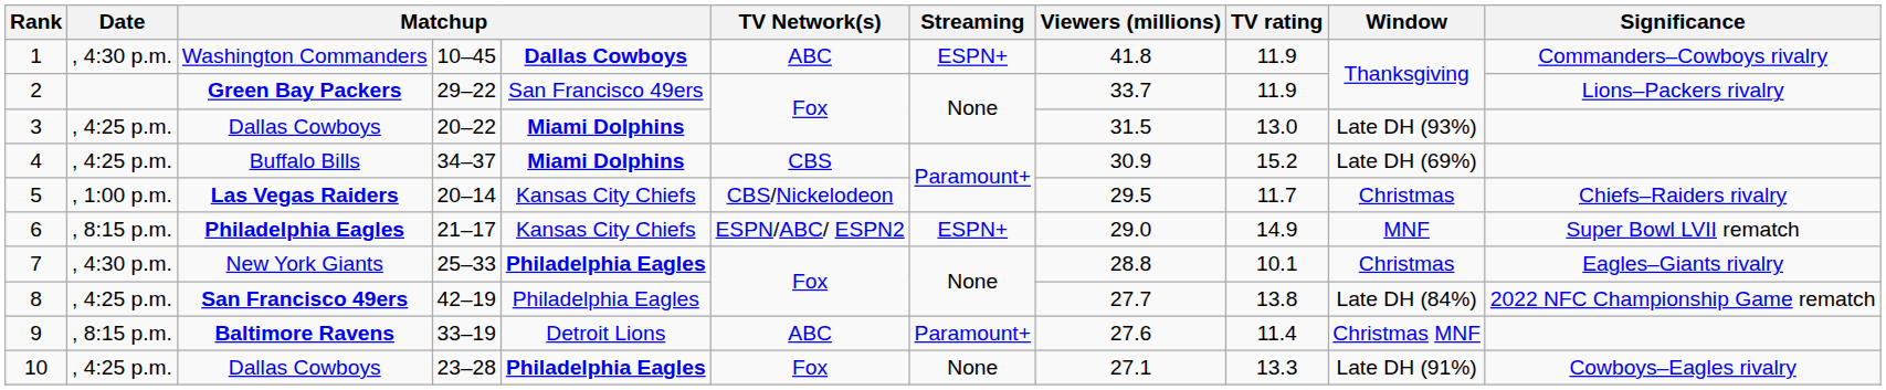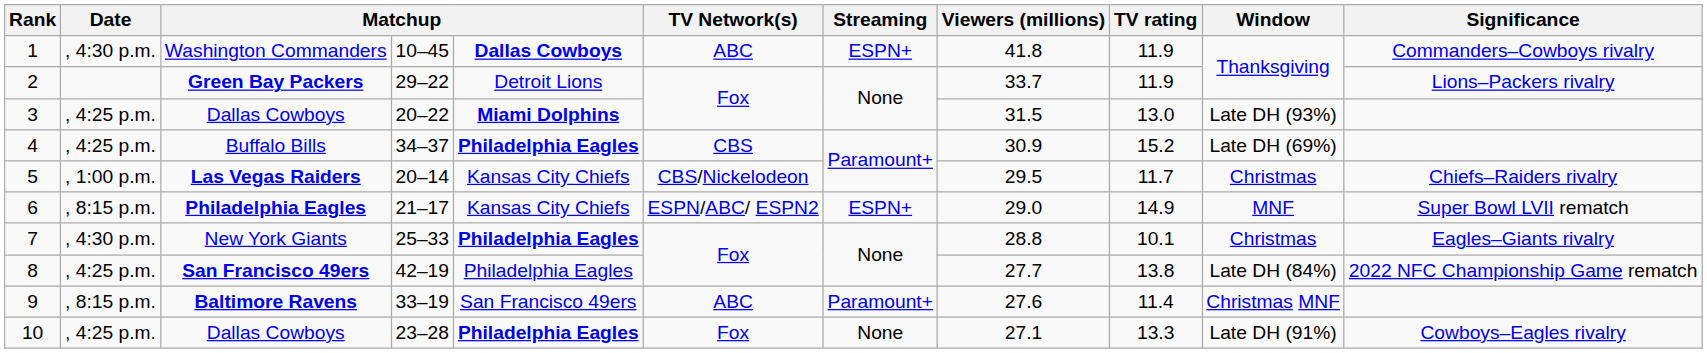 <table class="wikitable sortable" style="text-align:center; font-size:97%;">
 <tr>
 <th>Rank</th>
 <th>Date</th>
 <th colspan="3" class="unsortable">Matchup</th>
 <th>TV Network(s)</th>
 <th>Streaming</th>
 <th>Viewers (millions)</th>
 <th>TV rating</th>
 <th>Window</th>
 <th>Significance</th>
 </tr>
 <tr>
 <td>1</td>
 <td>, 4:30 p.m.</td>
 <td><a href='#'>Washington Commanders</a></td>
 <td>10–45</td>
 <td><strong><a href='#'>Dallas Cowboys</a></strong></td>
 <td><a href='#'>ABC</a></td>
 <td><a href='#'>ESPN+</a></td>
 <td>41.8</td>
 <td>11.9</td>
 <td rowspan="2"><a href='#'>Thanksgiving</a></td>
 <td><a href='#'>Commanders–Cowboys rivalry</a></td>
 </tr>
 <tr>
 <td>2</td>
 <td></td>
 <td><strong><a href='#'>Green Bay Packers</a></strong></td>
 <td>29–22</td>
-<td><a href='#'>San Francisco 49ers</a></td>
+<td><a href='#'>Detroit Lions</a></td>
 <td rowspan="2"><a href='#'>Fox</a></td>
 <td rowspan="2">None</td>
 <td>33.7</td>
 <td>11.9</td>
 <td><a href='#'>Lions–Packers rivalry</a></td>
 </tr>
 <tr>
 <td>3</td>
 <td>, 4:25 p.m.</td>
 <td><a href='#'>Dallas Cowboys</a></td>
 <td>20–22</td>
 <td><strong><a href='#'>Miami Dolphins</a></strong></td>
 <td>31.5</td>
 <td>13.0</td>
 <td>Late DH (93%)</td>
 <td></td>
 </tr>
 <tr>
 <td>4</td>
 <td>, 4:25 p.m.</td>
 <td><a href='#'>Buffalo Bills</a></td>
 <td>34–37 </td>
-<td><strong><a href='#'>Miami Dolphins</a></strong></td>
+<td><strong><a href='#'>Philadelphia Eagles</a></strong></td>
 <td><a href='#'>CBS</a></td>
 <td rowspan="2"><a href='#'>Paramount+</a></td>
 <td>30.9</td>
 <td>15.2</td>
 <td>Late DH (69%)</td>
 <td></td>
 </tr>
 <tr>
 <td>5</td>
 <td>, 1:00 p.m.</td>
 <td><strong><a href='#'>Las Vegas Raiders</a></strong></td>
 <td>20–14</td>
 <td><a href='#'>Kansas City Chiefs</a></td>
 <td><a href='#'>CBS</a>/<a href='#'>Nickelodeon</a></td>
 <td>29.5</td>
 <td>11.7</td>
 <td><a href='#'>Christmas</a></td>
 <td><a href='#'>Chiefs–Raiders rivalry</a></td>
 </tr>
 <tr>
 <td>6</td>
 <td>, 8:15 p.m.</td>
 <td><strong><a href='#'>Philadelphia Eagles</a></strong></td>
 <td>21–17</td>
 <td><a href='#'>Kansas City Chiefs</a></td>
 <td><a href='#'>ESPN</a>/<a href='#'>ABC</a>/ <a href='#'>ESPN2</a></td>
 <td><a href='#'>ESPN+</a></td>
 <td>29.0</td>
 <td>14.9</td>
 <td><a href='#'>MNF</a></td>
 <td><a href='#'>Super Bowl LVII</a> rematch</td>
 </tr>
 <tr>
 <td>7</td>
 <td>, 4:30 p.m.</td>
 <td><a href='#'>New York Giants</a></td>
 <td>25–33</td>
 <td><strong><a href='#'>Philadelphia Eagles</a></strong></td>
 <td rowspan="2"><a href='#'>Fox</a></td>
 <td rowspan="2">None</td>
 <td>28.8</td>
 <td>10.1</td>
 <td><a href='#'>Christmas</a></td>
 <td><a href='#'>Eagles–Giants rivalry</a></td>
 </tr>
 <tr>
 <td>8</td>
 <td>, 4:25 p.m.</td>
 <td><strong><a href='#'>San Francisco 49ers</a></strong></td>
 <td>42–19</td>
 <td><a href='#'>Philadelphia Eagles</a></td>
 <td>27.7</td>
 <td>13.8</td>
 <td>Late DH (84%)</td>
 <td><a href='#'>2022 NFC Championship Game</a> rematch</td>
 </tr>
 <tr>
 <td>9</td>
 <td>, 8:15 p.m.</td>
 <td><strong><a href='#'>Baltimore Ravens</a></strong></td>
 <td>33–19</td>
-<td><a href='#'>Detroit Lions</a></td>
+<td><a href='#'>San Francisco 49ers</a></td>
 <td><a href='#'>ABC</a></td>
 <td><a href='#'>Paramount+</a></td>
 <td>27.6</td>
 <td>11.4</td>
 <td><a href='#'>Christmas</a> <a href='#'>MNF</a></td>
 <td></td>
 </tr>
 <tr>
 <td>10</td>
 <td>, 4:25 p.m.</td>
 <td><a href='#'>Dallas Cowboys</a></td>
 <td>23–28</td>
 <td><strong><a href='#'>Philadelphia Eagles</a></strong></td>
 <td><a href='#'>Fox</a></td>
 <td>None</td>
 <td>27.1</td>
 <td>13.3</td>
 <td>Late DH (91%)</td>
 <td><a href='#'>Cowboys–Eagles rivalry</a></td>
 </tr>
 </table>
